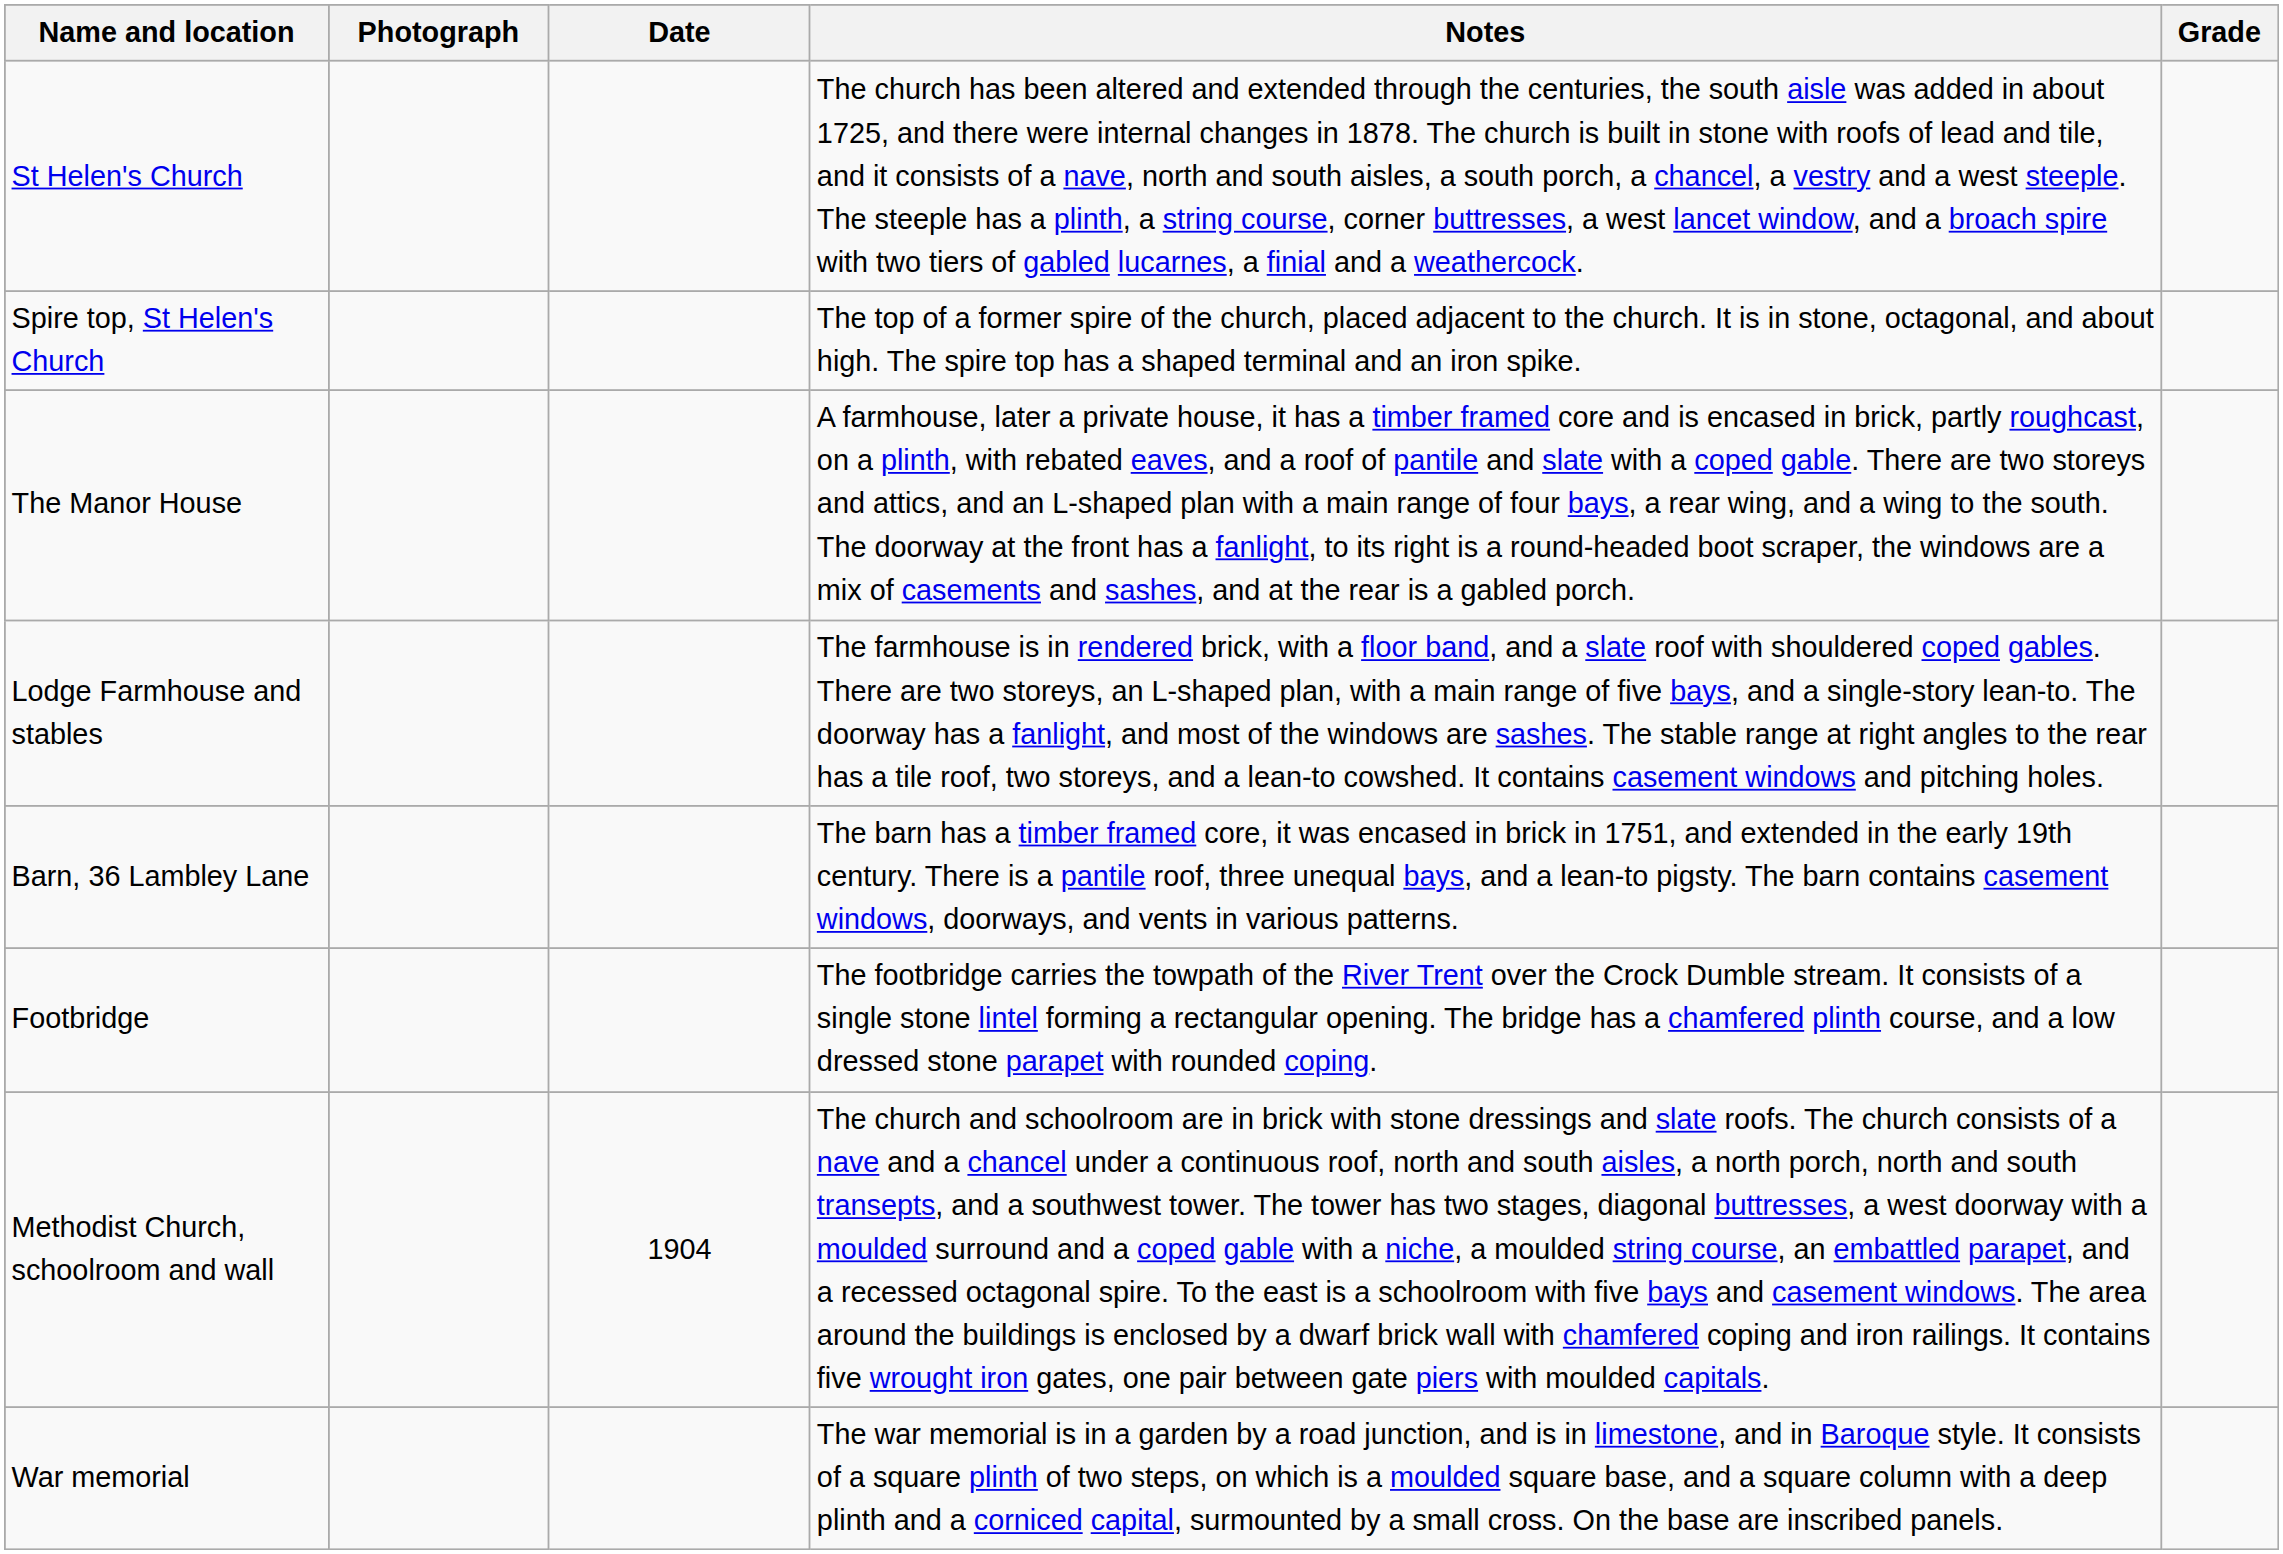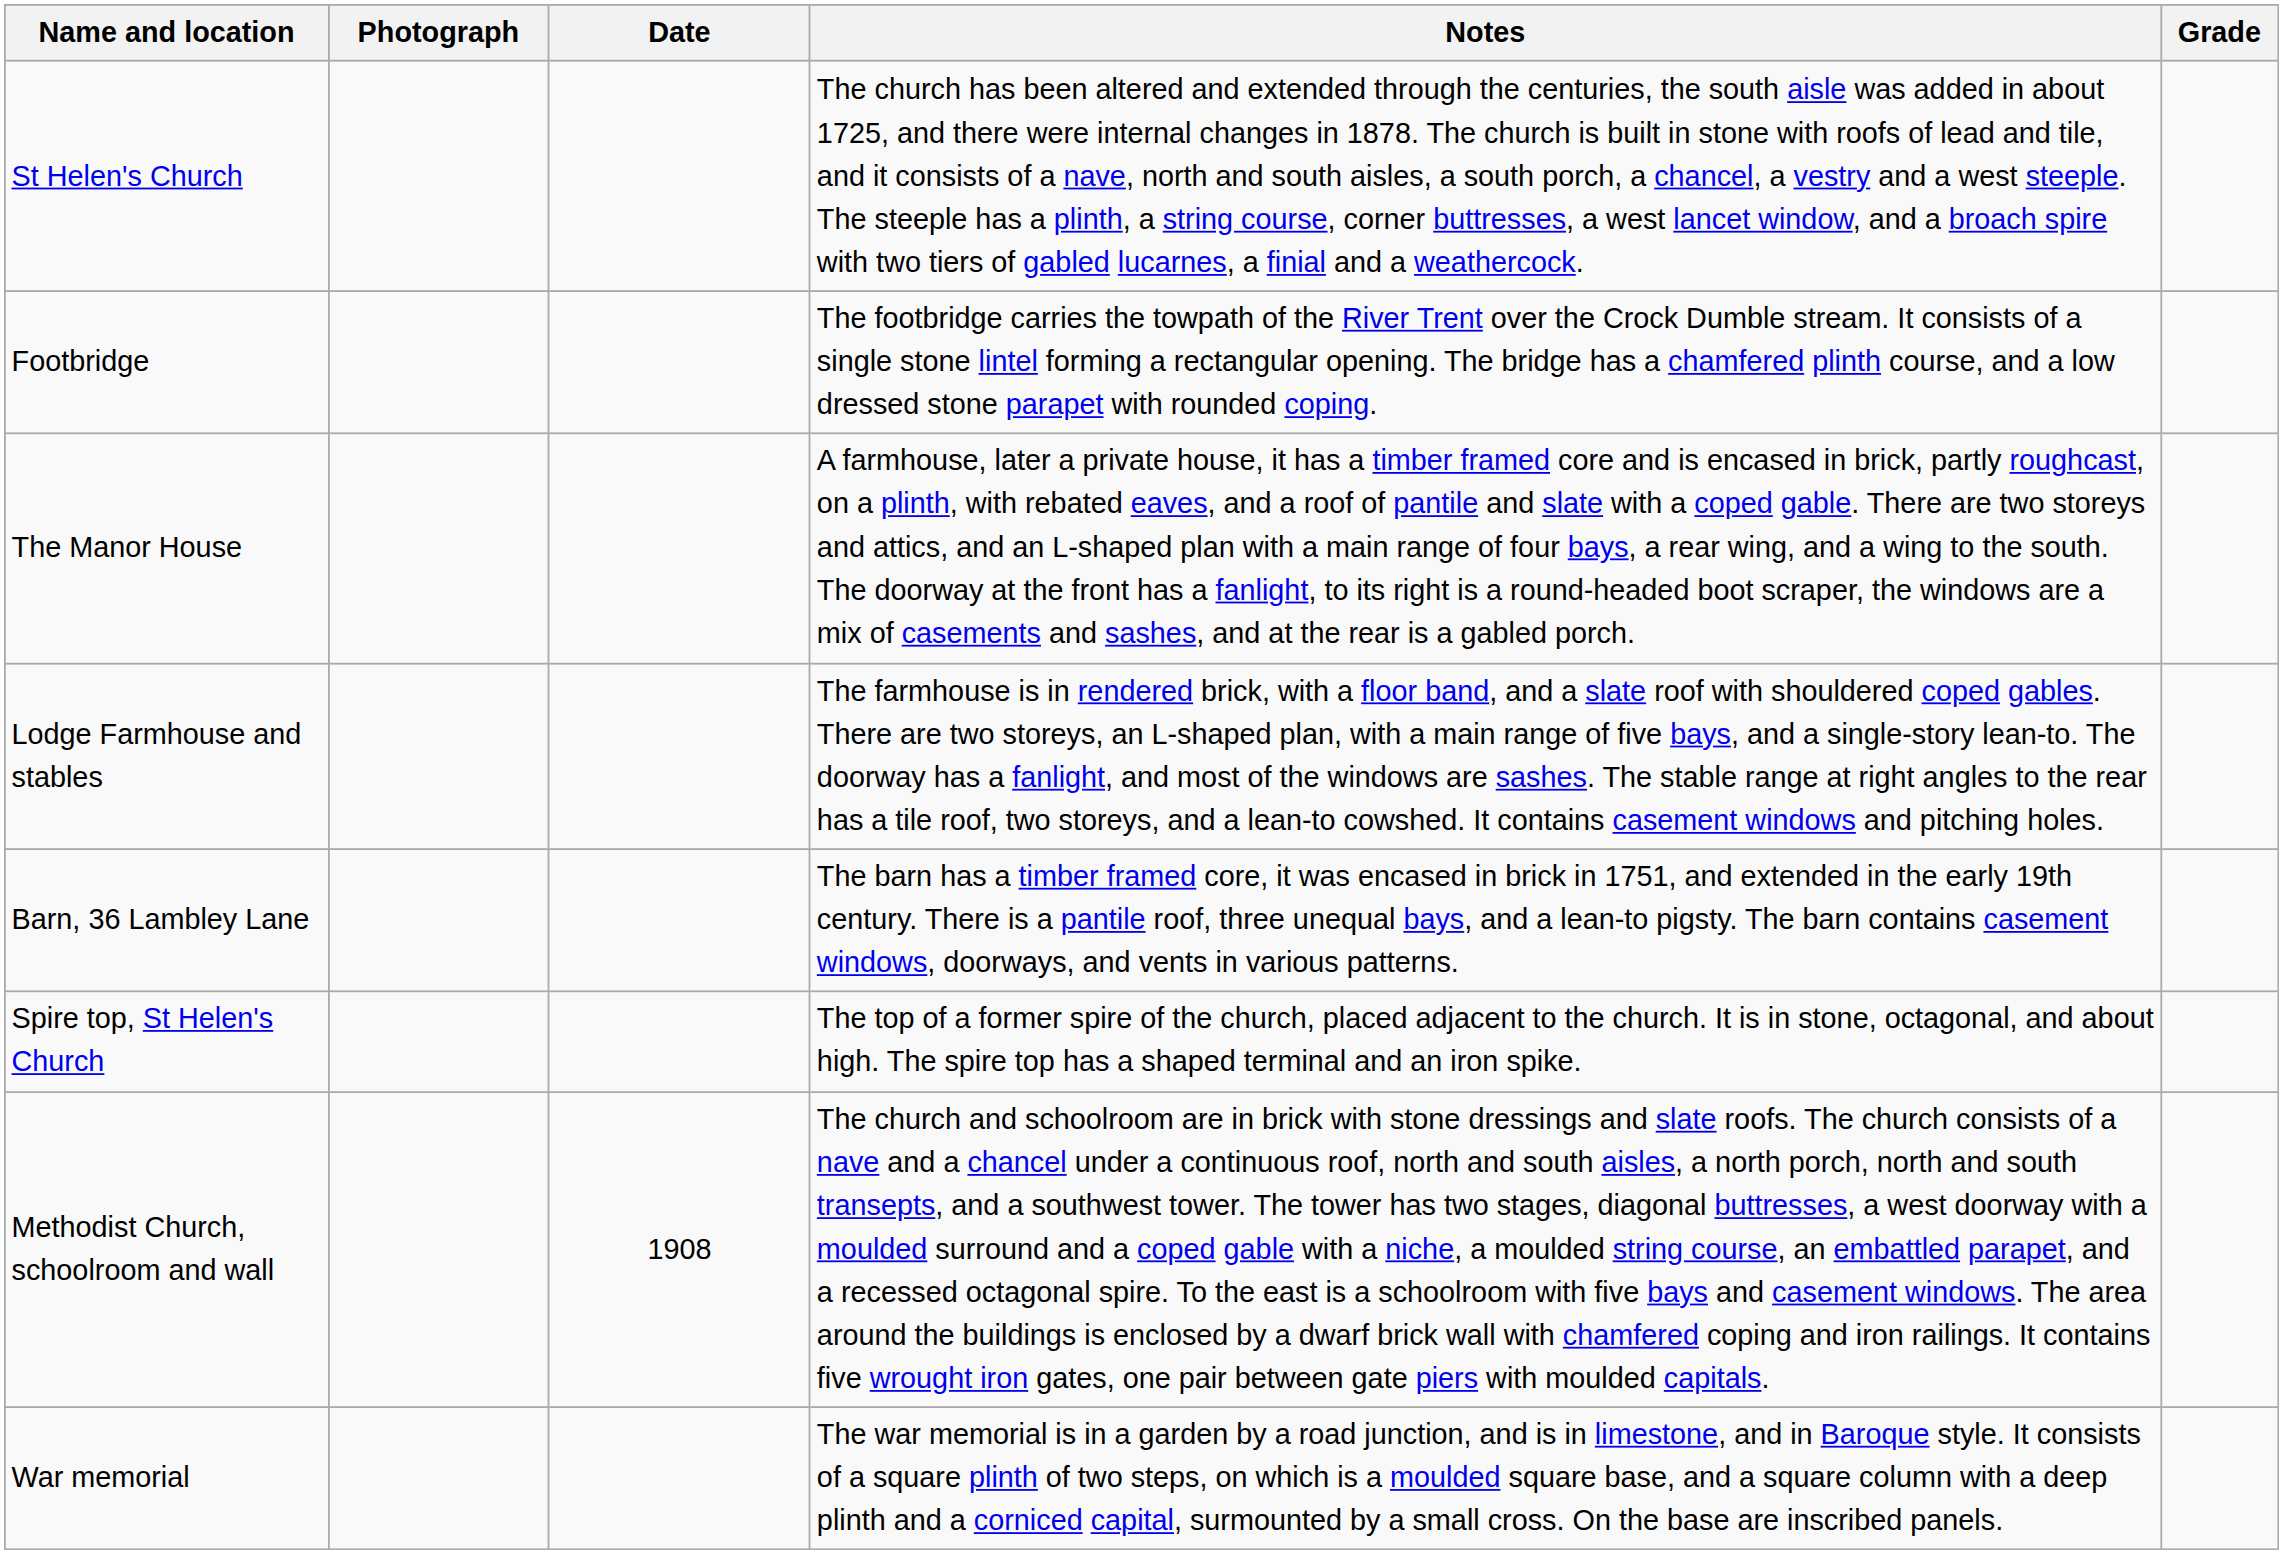 <table class="wikitable sortable plainrowheaders" style="width:100%; border:0px; text-align:left; line-height:150%">
 <tr>
 <th scope="col"  style="width:150px">Name and location</th>
 <th scope="col"  style="width:100px" class="unsortable">Photograph</th>
 <th scope="col"  style="width:120px">Date</th>
 <th scope="col"  style="width:650px" class="unsortable">Notes</th>
 <th scope="col"  style="width:50px">Grade</th>
 </tr>
 <tr>
 <td><a href='#'>St Helen's Church</a><br><small></small></td>
 <td></td>
 <td align="center"></td>
 <td>The church has been altered and extended through the centuries, the south <a href='#'>aisle</a> was added in about 1725, and there were internal changes in 1878.  The church is built in stone with roofs of lead and tile, and it consists of a <a href='#'>nave</a>, north and south aisles, a south porch, a <a href='#'>chancel</a>, a <a href='#'>vestry</a> and a west <a href='#'>steeple</a>.  The steeple has a <a href='#'>plinth</a>, a <a href='#'>string course</a>, corner <a href='#'>buttresses</a>, a west <a href='#'>lancet window</a>, and a <a href='#'>broach spire</a> with two tiers of <a href='#'>gabled</a> <a href='#'>lucarnes</a>, a <a href='#'>finial</a> and a <a href='#'>weathercock</a>.</td>
 <td align="center" ></td>
 </tr>
 <tr>
-<td>Spire top, <a href='#'>St Helen's Church</a><br><small></small></td>
+<td>Footbridge<br><small></small></td>
 <td></td>
 <td align="center"></td>
-<td>The top of a former spire of the church, placed adjacent to the church.  It is in stone, octagonal, and about  high.  The spire top has a shaped terminal and an iron spike.</td>
+<td>The footbridge carries the towpath of the <a href='#'>River Trent</a> over the Crock Dumble stream.  It consists of a single stone <a href='#'>lintel</a> forming a rectangular opening.  The bridge has a <a href='#'>chamfered</a> <a href='#'>plinth</a> course, and a low dressed stone <a href='#'>parapet</a> with rounded <a href='#'>coping</a>.</td>
 <td align="center" ></td>
 </tr>
 <tr>
 <td>The Manor House<br><small></small></td>
 <td></td>
 <td align="center"></td>
 <td>A farmhouse, later a private house, it has a <a href='#'>timber framed</a> core and is encased in brick, partly <a href='#'>roughcast</a>, on a <a href='#'>plinth</a>, with rebated <a href='#'>eaves</a>, and a roof of <a href='#'>pantile</a> and <a href='#'>slate</a> with a <a href='#'>coped</a> <a href='#'>gable</a>.  There are two storeys and attics, and an L-shaped plan with a main range of four <a href='#'>bays</a>, a rear wing, and a wing to the south.  The doorway at the front has a <a href='#'>fanlight</a>, to its right is a round-headed boot scraper, the windows are a mix of <a href='#'>casements</a> and <a href='#'>sashes</a>, and at the rear is a gabled porch.</td>
 <td align="center" ></td>
 </tr>
 <tr>
 <td>Lodge Farmhouse and stables<br><small></small></td>
 <td></td>
 <td align="center"></td>
 <td>The farmhouse is in <a href='#'>rendered</a> brick, with a <a href='#'>floor band</a>, and a <a href='#'>slate</a> roof with shouldered <a href='#'>coped</a> <a href='#'>gables</a>.  There are two storeys, an L-shaped plan, with a main range of five <a href='#'>bays</a>, and a single-story lean-to.  The doorway has a <a href='#'>fanlight</a>, and most of the windows are <a href='#'>sashes</a>.  The stable range at right angles to the rear has a tile roof, two storeys, and a lean-to cowshed.  It contains <a href='#'>casement windows</a> and pitching holes.</td>
 <td align="center" ></td>
 </tr>
 <tr>
 <td>Barn, 36 Lambley Lane<br><small></small></td>
 <td></td>
 <td align="center"></td>
 <td>The barn has a <a href='#'>timber framed</a> core, it was encased in brick in 1751, and extended in the early 19th century.   There is a <a href='#'>pantile</a> roof, three unequal <a href='#'>bays</a>, and a lean-to pigsty.  The barn contains <a href='#'>casement windows</a>, doorways, and vents in various patterns.</td>
 <td align="center" ></td>
 </tr>
 <tr>
-<td>Footbridge<br><small></small></td>
+<td>Spire top, <a href='#'>St Helen's Church</a><br><small></small></td>
 <td></td>
 <td align="center"></td>
-<td>The footbridge carries the towpath of the <a href='#'>River Trent</a> over the Crock Dumble stream.  It consists of a single stone <a href='#'>lintel</a> forming a rectangular opening.  The bridge has a <a href='#'>chamfered</a> <a href='#'>plinth</a> course, and a low dressed stone <a href='#'>parapet</a> with rounded <a href='#'>coping</a>.</td>
+<td>The top of a former spire of the church, placed adjacent to the church.  It is in stone, octagonal, and about  high.  The spire top has a shaped terminal and an iron spike.</td>
 <td align="center" ></td>
 </tr>
 <tr>
 <td>Methodist Church, schoolroom and wall<br><small></small></td>
 <td></td>
-<td align="center">1904</td>
+<td align="center">1908</td>
 <td>The church and schoolroom are in brick with stone dressings and <a href='#'>slate</a> roofs.  The church consists of a <a href='#'>nave</a> and a <a href='#'>chancel</a> under a continuous roof, north and south <a href='#'>aisles</a>, a north porch, north and south <a href='#'>transepts</a>, and a southwest tower.  The tower has two stages, diagonal <a href='#'>buttresses</a>, a west doorway with a <a href='#'>moulded</a> surround and a <a href='#'>coped</a> <a href='#'>gable</a> with a <a href='#'>niche</a>, a moulded <a href='#'>string course</a>, an <a href='#'>embattled</a> <a href='#'>parapet</a>, and a recessed octagonal spire.  To the east is a schoolroom with five <a href='#'>bays</a> and <a href='#'>casement windows</a>.  The area around the buildings is enclosed by a dwarf brick wall with <a href='#'>chamfered</a> coping and iron railings.  It contains five <a href='#'>wrought iron</a> gates, one pair between gate <a href='#'>piers</a> with moulded <a href='#'>capitals</a>.</td>
 <td align="center" ></td>
 </tr>
 <tr>
 <td>War memorial<br><small></small></td>
 <td></td>
 <td align="center"></td>
 <td>The war memorial is in a garden by a road junction, and is in <a href='#'>limestone</a>, and in <a href='#'>Baroque</a> style.  It consists of a square <a href='#'>plinth</a> of two steps, on which is a <a href='#'>moulded</a> square base, and a square column with a deep plinth and a <a href='#'>corniced</a> <a href='#'>capital</a>, surmounted by a small cross.  On the base are inscribed panels.</td>
 <td align="center" ></td>
 </tr>
 <tr>
 </tr>
 </table>
